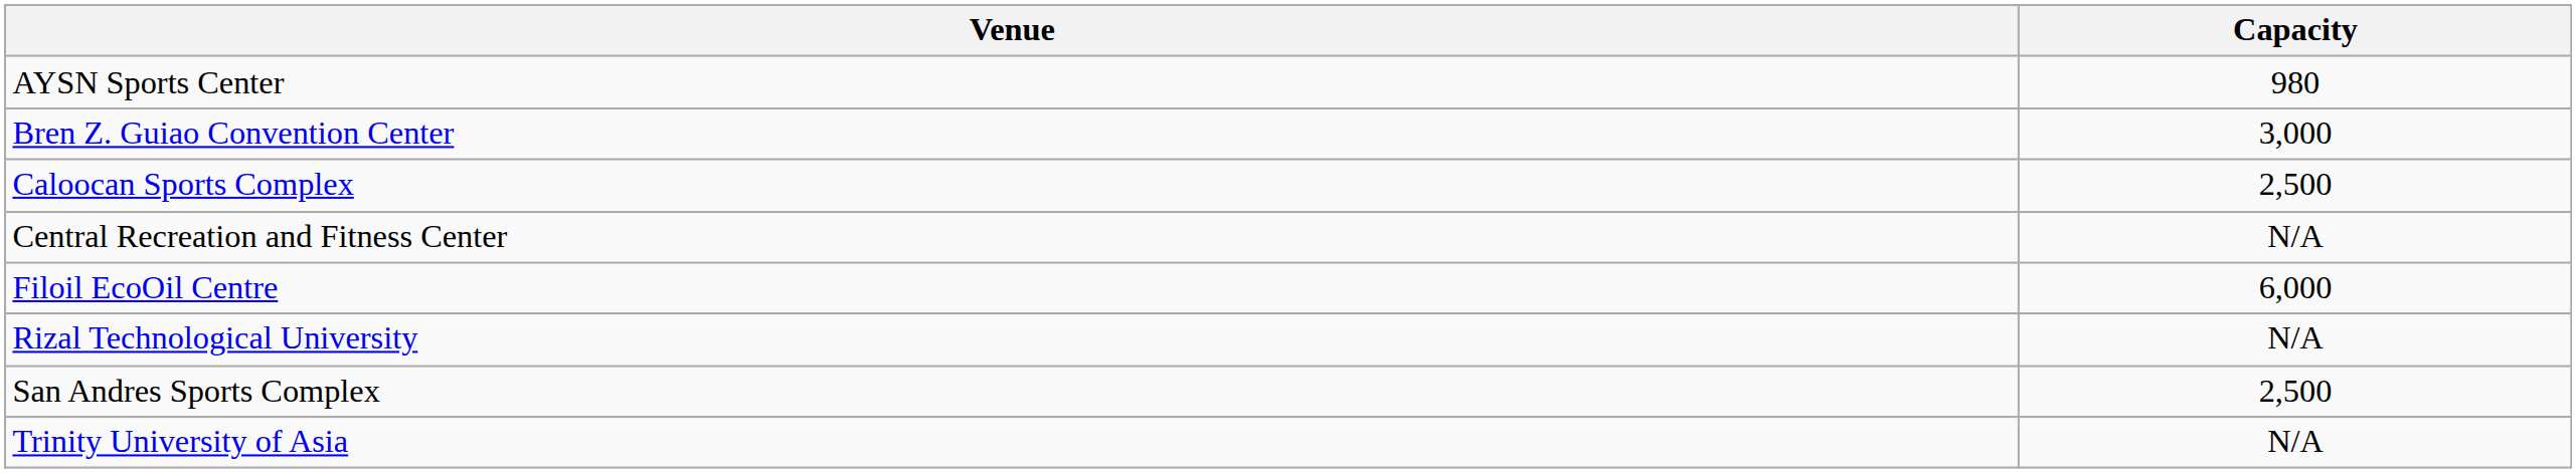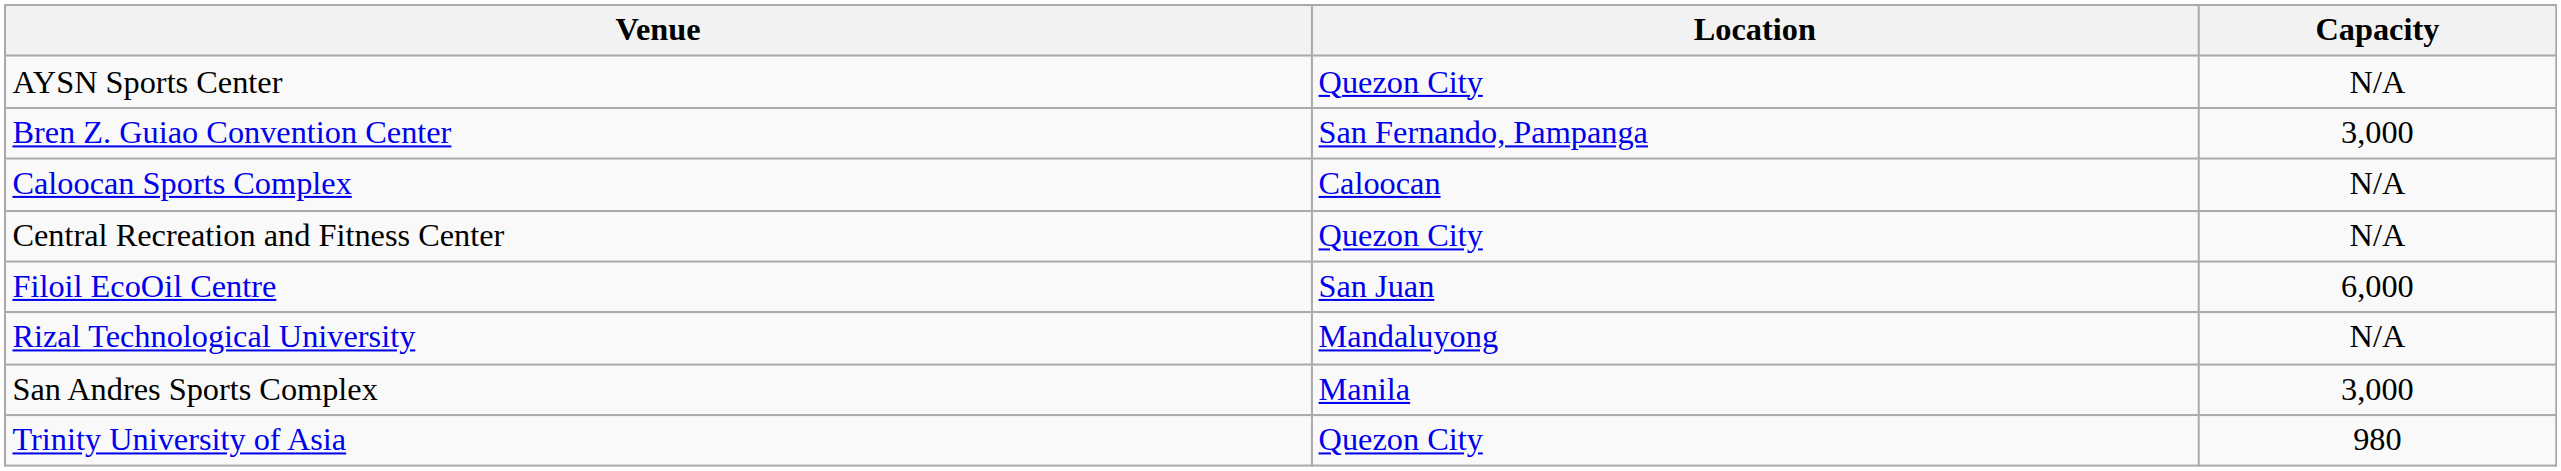 <table class="wikitable" style="width:100%; text-align:left">
 <tr>
 <th>Venue</th>
+<th>Location</th>
 <th>Capacity</th>
 </tr>
 <tr>
 <td>AYSN Sports Center</td>
-<td align=center>980</td>
+<td><a href='#'>Quezon City</a></td>
+<td align=center>N/A</td>
 </tr>
 <tr>
 <td><a href='#'>Bren Z. Guiao Convention Center</a></td>
+<td><a href='#'>San Fernando, Pampanga</a></td>
 <td align=center>3,000</td>
 </tr>
 <tr>
 <td><a href='#'>Caloocan Sports Complex</a></td>
-<td align=center>2,500</td>
+<td><a href='#'>Caloocan</a></td>
+<td align=center>N/A</td>
 </tr>
 <tr>
 <td>Central Recreation and Fitness Center</td>
+<td><a href='#'>Quezon City</a></td>
 <td align=center>N/A</td>
 </tr>
 <tr>
 <td><a href='#'>Filoil EcoOil Centre</a></td>
+<td><a href='#'>San Juan</a></td>
 <td align=center>6,000</td>
 </tr>
 <tr>
 <td><a href='#'>Rizal Technological University</a></td>
+<td><a href='#'>Mandaluyong</a></td>
 <td align=center>N/A</td>
 </tr>
 <tr>
 <td>San Andres Sports Complex</td>
-<td align=center>2,500</td>
+<td><a href='#'>Manila</a></td>
+<td align=center>3,000</td>
 </tr>
 <tr>
 <td><a href='#'>Trinity University of Asia</a></td>
-<td align=center>N/A</td>
+<td><a href='#'>Quezon City</a></td>
+<td align=center>980</td>
 </tr>
 </table>
